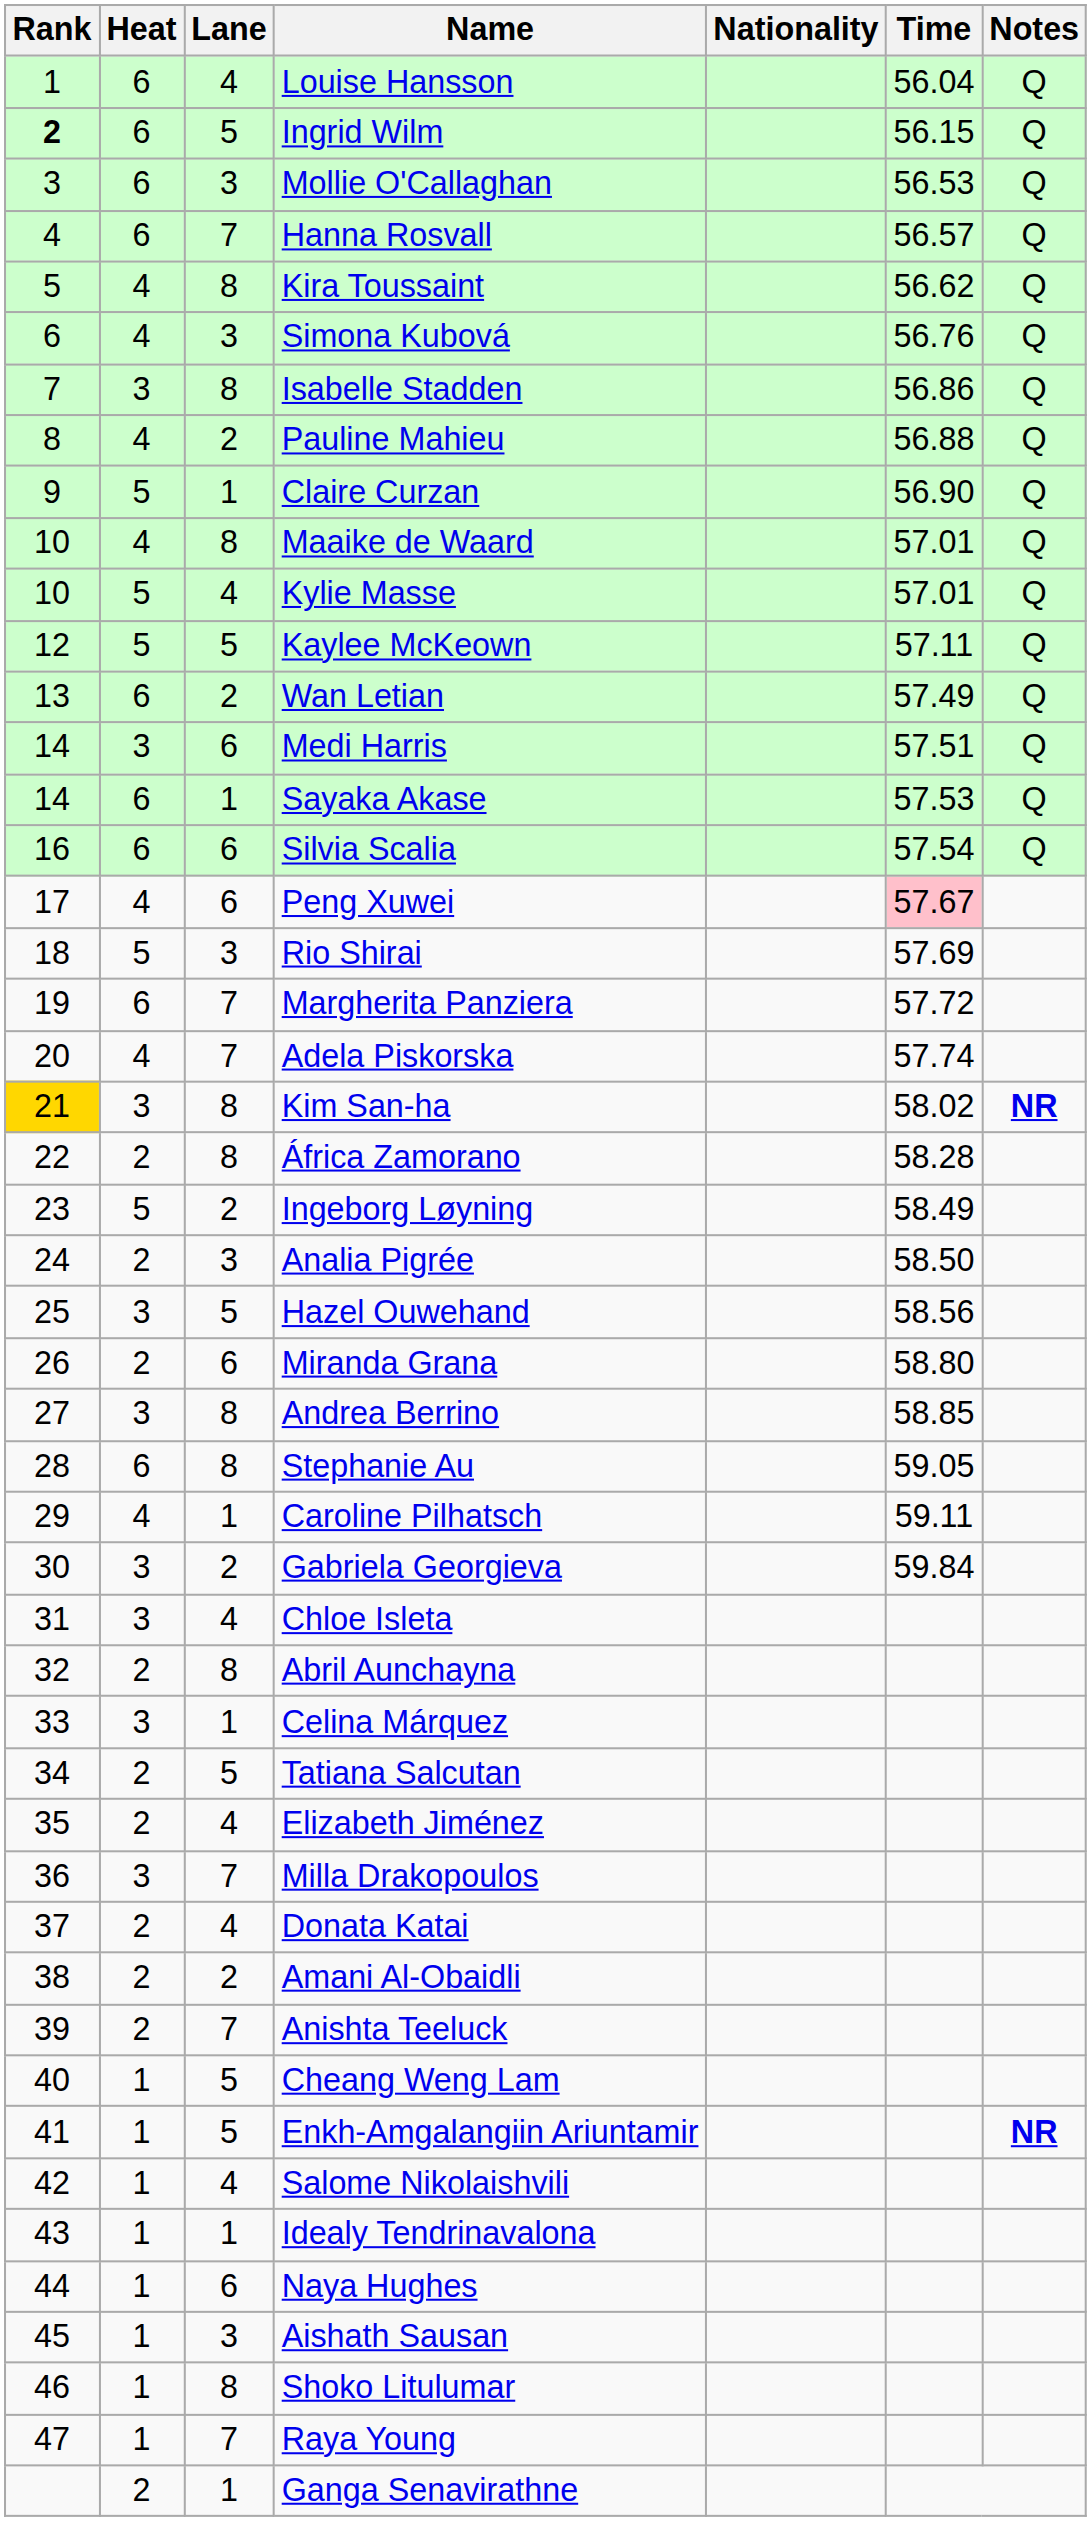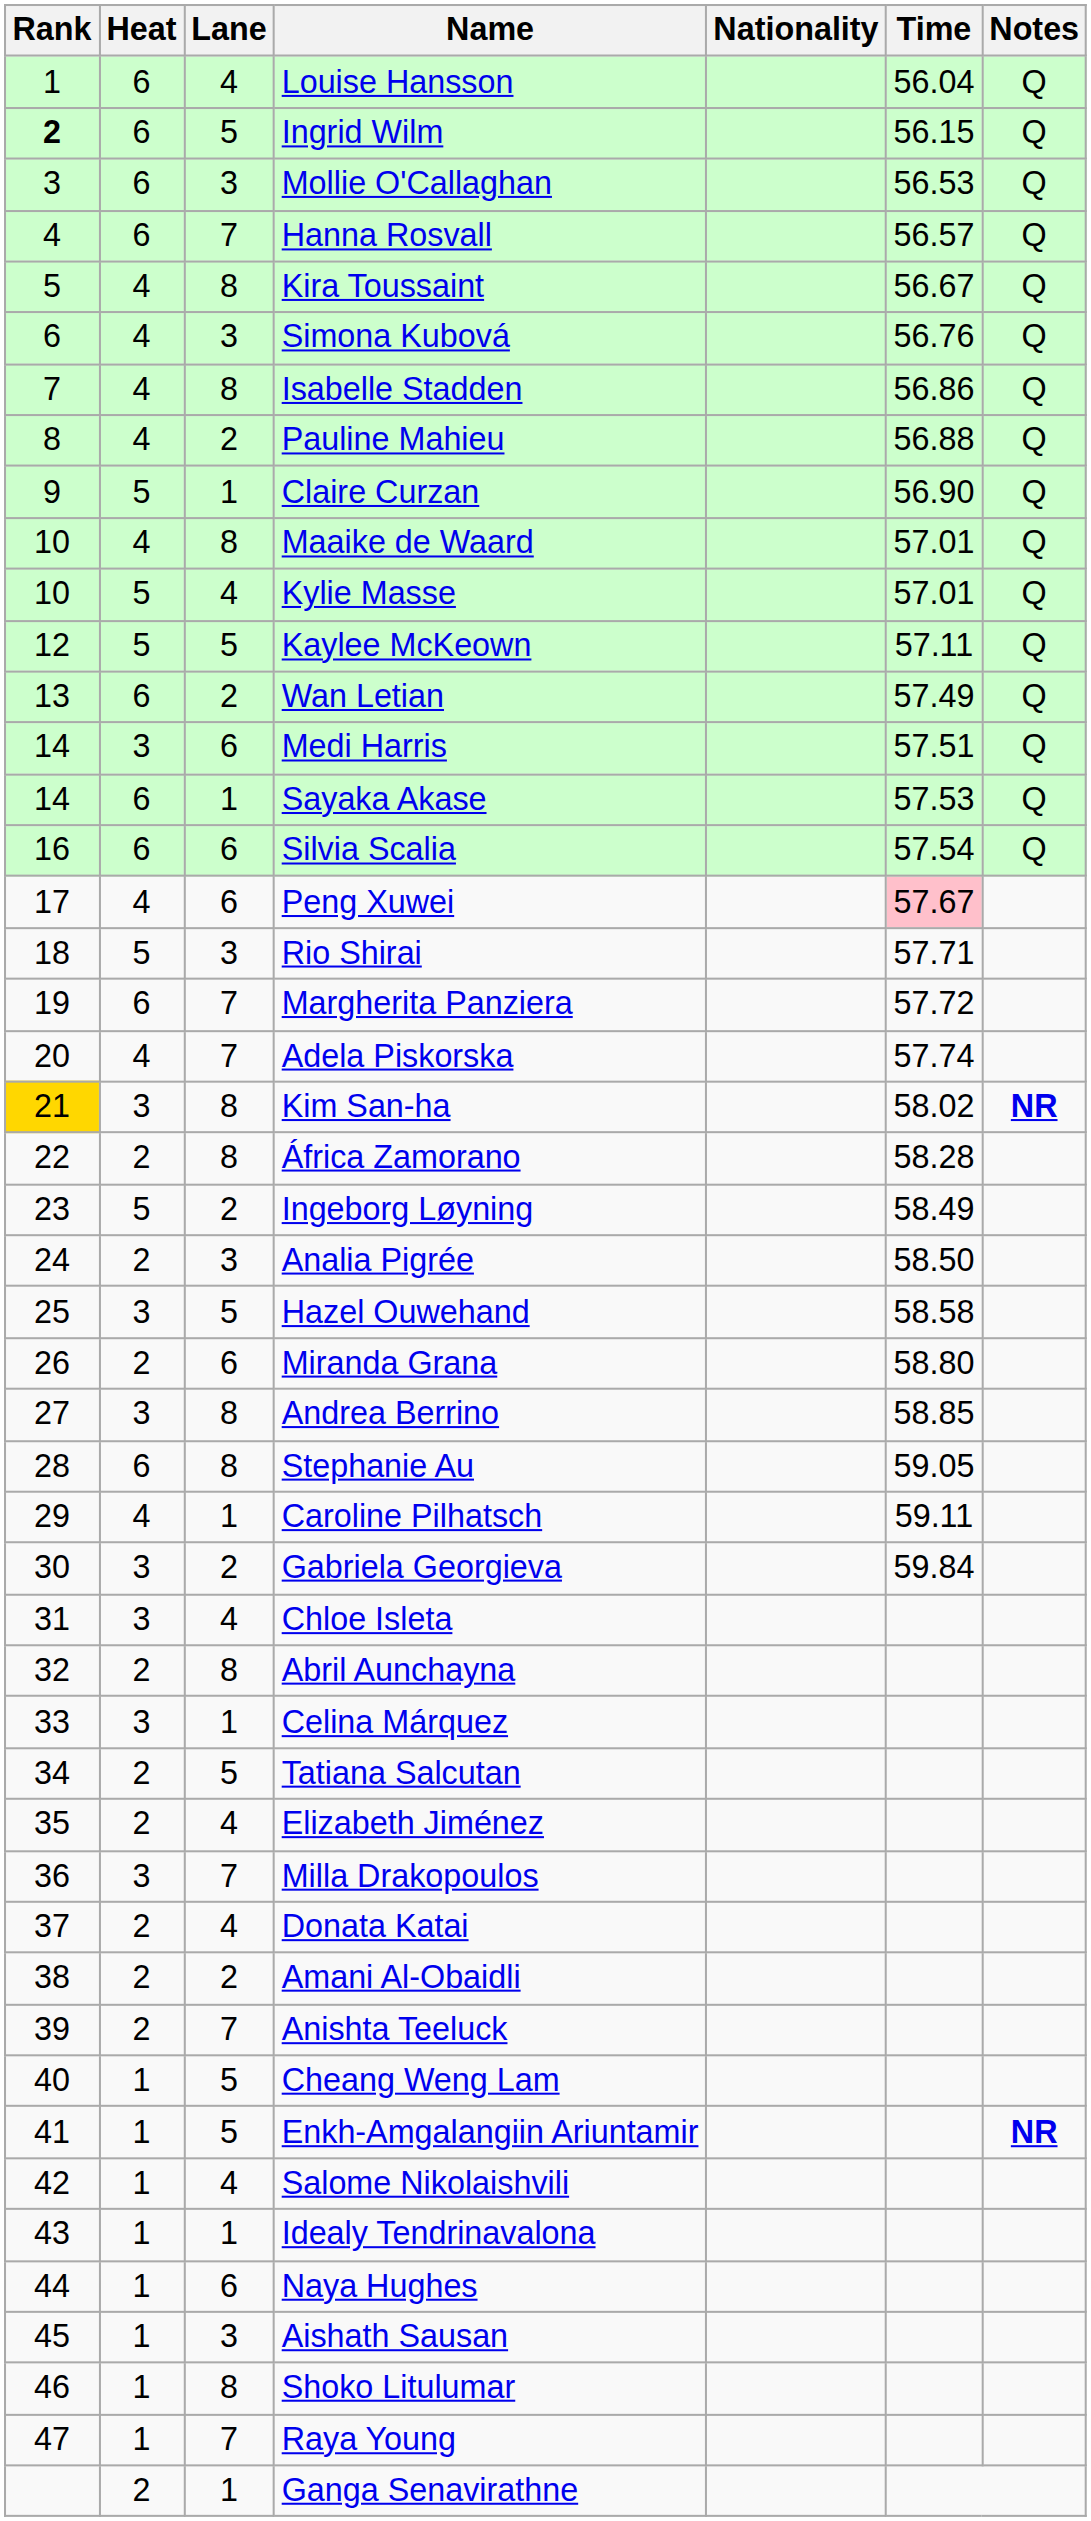 <table class="wikitable sortable" style="text-align:center">
 <tr>
 <th>Rank</th>
 <th>Heat</th>
 <th>Lane</th>
 <th>Name</th>
 <th>Nationality</th>
 <th>Time</th>
 <th>Notes</th>
 </tr>
 <tr bgcolor=ccffcc>
 <td>1</td>
 <td>6</td>
 <td>4</td>
 <td align=left><a href='#'>Louise Hansson</a></td>
 <td align=left></td>
 <td>56.04</td>
 <td>Q</td>
 </tr>
 <tr bgcolor=ccffcc>
 <td><strong>2</strong></td>
 <td>6</td>
 <td>5</td>
 <td align=left><a href='#'>Ingrid Wilm</a></td>
 <td align=left></td>
 <td>56.15</td>
 <td>Q</td>
 </tr>
 <tr bgcolor=ccffcc>
 <td>3</td>
 <td>6</td>
 <td>3</td>
 <td align=left><a href='#'>Mollie O'Callaghan</a></td>
 <td align=left></td>
 <td>56.53</td>
 <td>Q</td>
 </tr>
 <tr bgcolor=ccffcc>
 <td>4</td>
 <td>6</td>
 <td>7</td>
 <td align=left><a href='#'>Hanna Rosvall</a></td>
 <td align=left></td>
 <td>56.57</td>
 <td>Q</td>
 </tr>
 <tr bgcolor=ccffcc>
 <td>5</td>
 <td>4</td>
 <td>8</td>
 <td align=left><a href='#'>Kira Toussaint</a></td>
 <td align=left></td>
-<td>56.62</td>
+<td>56.67</td>
 <td>Q</td>
 </tr>
 <tr bgcolor=ccffcc>
 <td>6</td>
 <td>4</td>
 <td>3</td>
 <td align=left><a href='#'>Simona Kubová</a></td>
 <td align=left></td>
 <td>56.76</td>
 <td>Q</td>
 </tr>
 <tr bgcolor=ccffcc>
 <td>7</td>
-<td>3</td>
+<td>4</td>
 <td>8</td>
 <td align=left><a href='#'>Isabelle Stadden</a></td>
 <td align=left></td>
 <td>56.86</td>
 <td>Q</td>
 </tr>
 <tr bgcolor=ccffcc>
 <td>8</td>
 <td>4</td>
 <td>2</td>
 <td align=left><a href='#'>Pauline Mahieu</a></td>
 <td align=left></td>
 <td>56.88</td>
 <td>Q</td>
 </tr>
 <tr bgcolor=ccffcc>
 <td>9</td>
 <td>5</td>
 <td>1</td>
 <td align=left><a href='#'>Claire Curzan</a></td>
 <td align=left></td>
 <td>56.90</td>
 <td>Q</td>
 </tr>
 <tr bgcolor=ccffcc>
 <td>10</td>
 <td>4</td>
 <td>8</td>
 <td align=left><a href='#'>Maaike de Waard</a></td>
 <td align=left></td>
 <td>57.01</td>
 <td>Q</td>
 </tr>
 <tr bgcolor=ccffcc>
 <td>10</td>
 <td>5</td>
 <td>4</td>
 <td align=left><a href='#'>Kylie Masse</a></td>
 <td align=left></td>
 <td>57.01</td>
 <td>Q</td>
 </tr>
 <tr bgcolor=ccffcc>
 <td>12</td>
 <td>5</td>
 <td>5</td>
 <td align=left><a href='#'>Kaylee McKeown</a></td>
 <td align=left></td>
 <td>57.11</td>
 <td>Q</td>
 </tr>
 <tr bgcolor=ccffcc>
 <td>13</td>
 <td>6</td>
 <td>2</td>
 <td align=left><a href='#'>Wan Letian</a></td>
 <td align=left></td>
 <td>57.49</td>
 <td>Q</td>
 </tr>
 <tr bgcolor=ccffcc>
 <td>14</td>
 <td>3</td>
 <td>6</td>
 <td align=left><a href='#'>Medi Harris</a></td>
 <td align=left></td>
 <td>57.51</td>
 <td>Q</td>
 </tr>
 <tr bgcolor=ccffcc>
 <td>14</td>
 <td>6</td>
 <td>1</td>
 <td align=left><a href='#'>Sayaka Akase</a></td>
 <td align=left></td>
 <td>57.53</td>
 <td>Q</td>
 </tr>
 <tr bgcolor=ccffcc>
 <td>16</td>
 <td>6</td>
 <td>6</td>
 <td align=left><a href='#'>Silvia Scalia</a></td>
 <td align=left></td>
 <td>57.54</td>
 <td>Q</td>
 </tr>
 <tr>
 <td>17</td>
 <td>4</td>
 <td>6</td>
 <td align=left><a href='#'>Peng Xuwei</a></td>
 <td align=left></td>
 <td style="background: pink;">57.67</td>
 <td></td>
 </tr>
 <tr>
 <td>18</td>
 <td>5</td>
 <td>3</td>
 <td align=left><a href='#'>Rio Shirai</a></td>
 <td align=left></td>
-<td>57.69</td>
+<td>57.71</td>
 <td></td>
 </tr>
 <tr>
 <td>19</td>
 <td>6</td>
 <td>7</td>
 <td align=left><a href='#'>Margherita Panziera</a></td>
 <td align=left></td>
 <td>57.72</td>
 <td></td>
 </tr>
 <tr>
 <td>20</td>
 <td>4</td>
 <td>7</td>
 <td align=left><a href='#'>Adela Piskorska</a></td>
 <td align=left></td>
 <td>57.74</td>
 <td></td>
 </tr>
 <tr>
 <td style="background: gold;">21</td>
 <td>3</td>
 <td>8</td>
 <td align=left><a href='#'>Kim San-ha</a></td>
 <td align=left></td>
 <td>58.02</td>
 <td><strong><a href='#'>NR</a></strong></td>
 </tr>
 <tr>
 <td>22</td>
 <td>2</td>
 <td>8</td>
 <td align=left><a href='#'>África Zamorano</a></td>
 <td align=left></td>
 <td>58.28</td>
 <td></td>
 </tr>
 <tr>
 <td>23</td>
 <td>5</td>
 <td>2</td>
 <td align=left><a href='#'>Ingeborg Løyning</a></td>
 <td align=left></td>
 <td>58.49</td>
 <td></td>
 </tr>
 <tr>
 <td>24</td>
 <td>2</td>
 <td>3</td>
 <td align=left><a href='#'>Analia Pigrée</a></td>
 <td align=left></td>
 <td>58.50</td>
 <td></td>
 </tr>
 <tr>
 <td>25</td>
 <td>3</td>
 <td>5</td>
 <td align=left><a href='#'>Hazel Ouwehand</a></td>
 <td align=left></td>
-<td>58.56</td>
+<td>58.58</td>
 <td></td>
 </tr>
 <tr>
 <td>26</td>
 <td>2</td>
 <td>6</td>
 <td align=left><a href='#'>Miranda Grana</a></td>
 <td align=left></td>
 <td>58.80</td>
 <td></td>
 </tr>
 <tr>
 <td>27</td>
 <td>3</td>
 <td>8</td>
 <td align=left><a href='#'>Andrea Berrino</a></td>
 <td align=left></td>
 <td>58.85</td>
 <td></td>
 </tr>
 <tr>
 <td>28</td>
 <td>6</td>
 <td>8</td>
 <td align=left><a href='#'>Stephanie Au</a></td>
 <td align=left></td>
 <td>59.05</td>
 <td></td>
 </tr>
 <tr>
 <td>29</td>
 <td>4</td>
 <td>1</td>
 <td align=left><a href='#'>Caroline Pilhatsch</a></td>
 <td align=left></td>
 <td>59.11</td>
 <td></td>
 </tr>
 <tr>
 <td>30</td>
 <td>3</td>
 <td>2</td>
 <td align=left><a href='#'>Gabriela Georgieva</a></td>
 <td align=left></td>
 <td>59.84</td>
 <td></td>
 </tr>
 <tr>
 <td>31</td>
 <td>3</td>
 <td>4</td>
 <td align=left><a href='#'>Chloe Isleta</a></td>
 <td align=left></td>
 <td></td>
 <td></td>
 </tr>
 <tr>
 <td>32</td>
 <td>2</td>
 <td>8</td>
 <td align=left><a href='#'>Abril Aunchayna</a></td>
 <td align=left></td>
 <td></td>
 <td></td>
 </tr>
 <tr>
 <td>33</td>
 <td>3</td>
 <td>1</td>
 <td align=left><a href='#'>Celina Márquez</a></td>
 <td align=left></td>
 <td></td>
 <td></td>
 </tr>
 <tr>
 <td>34</td>
 <td>2</td>
 <td>5</td>
 <td align=left><a href='#'>Tatiana Salcutan</a></td>
 <td align=left></td>
 <td></td>
 <td></td>
 </tr>
 <tr>
 <td>35</td>
 <td>2</td>
 <td>4</td>
 <td align=left><a href='#'>Elizabeth Jiménez</a></td>
 <td align=left></td>
 <td></td>
 <td></td>
 </tr>
 <tr>
 <td>36</td>
 <td>3</td>
 <td>7</td>
 <td align=left><a href='#'>Milla Drakopoulos</a></td>
 <td align=left></td>
 <td></td>
 <td></td>
 </tr>
 <tr>
 <td>37</td>
 <td>2</td>
 <td>4</td>
 <td align=left><a href='#'>Donata Katai</a></td>
 <td align=left></td>
 <td></td>
 <td></td>
 </tr>
 <tr>
 <td>38</td>
 <td>2</td>
 <td>2</td>
 <td align=left><a href='#'>Amani Al-Obaidli</a></td>
 <td align=left></td>
 <td></td>
 <td></td>
 </tr>
 <tr>
 <td>39</td>
 <td>2</td>
 <td>7</td>
 <td align=left><a href='#'>Anishta Teeluck</a></td>
 <td align=left></td>
 <td></td>
 <td></td>
 </tr>
 <tr>
 <td>40</td>
 <td>1</td>
 <td>5</td>
 <td align=left><a href='#'>Cheang Weng Lam</a></td>
 <td align=left></td>
 <td></td>
 <td></td>
 </tr>
 <tr>
 <td>41</td>
 <td>1</td>
 <td>5</td>
 <td align=left><a href='#'>Enkh-Amgalangiin Ariuntamir</a></td>
 <td align=left></td>
 <td></td>
 <td><strong><a href='#'>NR</a></strong></td>
 </tr>
 <tr>
 <td>42</td>
 <td>1</td>
 <td>4</td>
 <td align=left><a href='#'>Salome Nikolaishvili</a></td>
 <td align=left></td>
 <td></td>
 <td></td>
 </tr>
 <tr>
 <td>43</td>
 <td>1</td>
 <td>1</td>
 <td align=left><a href='#'>Idealy Tendrinavalona</a></td>
 <td align=left></td>
 <td></td>
 <td></td>
 </tr>
 <tr>
 <td>44</td>
 <td>1</td>
 <td>6</td>
 <td align=left><a href='#'>Naya Hughes</a></td>
 <td align=left></td>
 <td></td>
 <td></td>
 </tr>
 <tr>
 <td>45</td>
 <td>1</td>
 <td>3</td>
 <td align=left><a href='#'>Aishath Sausan</a></td>
 <td align=left></td>
 <td></td>
 <td></td>
 </tr>
 <tr>
 <td>46</td>
 <td>1</td>
 <td>8</td>
 <td align=left><a href='#'>Shoko Litulumar</a></td>
 <td align=left></td>
 <td></td>
 <td></td>
 </tr>
 <tr>
 <td>47</td>
 <td>1</td>
 <td>7</td>
 <td align=left><a href='#'>Raya Young</a></td>
 <td align=left></td>
 <td></td>
 <td></td>
 </tr>
 <tr>
 <td></td>
 <td>2</td>
 <td>1</td>
 <td align=left><a href='#'>Ganga Senavirathne</a></td>
 <td align=left></td>
 <td colspan=2></td>
 </tr>
 </table>
